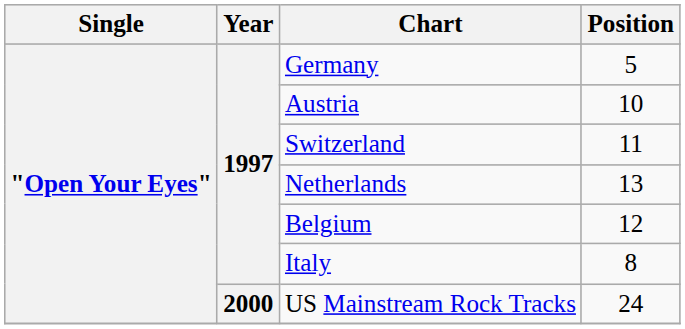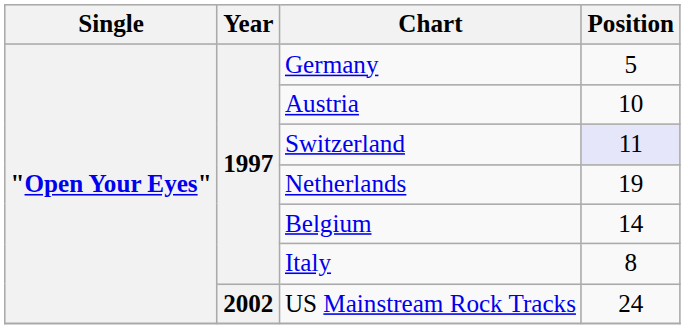 <table class="wikitable">
 <tr>
 <th>Single</th>
 <th>Year</th>
 <th>Chart</th>
 <th>Position</th>
 </tr>
 <tr>
 <th rowspan=7>"<a href='#'>Open Your Eyes</a>"</th>
 <th rowspan=6>1997</th>
 <td><a href='#'>Germany</a></td>
 <td align="center">5</td>
 </tr>
 <tr>
 <td><a href='#'>Austria</a></td>
 <td align="center">10</td>
 </tr>
 <tr>
 <td><a href='#'>Switzerland</a></td>
-<td align="center">11</td>
+<td align="center" style="background: lavender;">11</td>
 </tr>
 <tr>
 <td><a href='#'>Netherlands</a></td>
-<td align="center">13</td>
+<td align="center">19</td>
 </tr>
 <tr>
 <td><a href='#'>Belgium</a></td>
-<td align="center">12</td>
+<td align="center">14</td>
 </tr>
 <tr>
 <td><a href='#'>Italy</a></td>
 <td align="center">8</td>
 </tr>
 <tr>
-<th rowspan=1>2000</th>
+<th rowspan=1>2002</th>
 <td>US <a href='#'>Mainstream Rock Tracks</a></td>
 <td align="center">24</td>
 </tr>
 <tr>
 </tr>
 </table>
